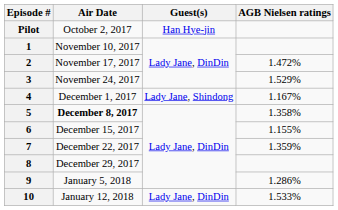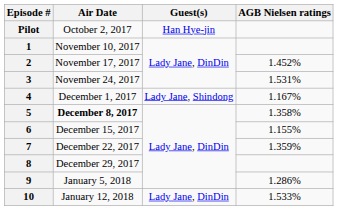 <table class="wikitable" style="text-align:center">
 <tr>
 <th>Episode #</th>
 <th>Air Date</th>
 <th>Guest(s)</th>
 <th>AGB Nielsen ratings</th>
 </tr>
 <tr>
 <th>Pilot</th>
 <td>October 2, 2017</td>
 <td><a href='#'>Han Hye-jin</a></td>
 <td></td>
 </tr>
 <tr>
 <th>1</th>
 <td>November 10, 2017</td>
 <td rowspan =3><a href='#'>Lady Jane</a>, <a href='#'>DinDin</a></td>
 <td></td>
 </tr>
 <tr>
 <th>2</th>
 <td>November 17, 2017</td>
-<td>1.472%</td>
+<td>1.452%</td>
 </tr>
 <tr>
 <th>3</th>
 <td>November 24, 2017</td>
-<td>1.529%</td>
+<td>1.531%</td>
 </tr>
 <tr>
 <th>4</th>
 <td>December 1, 2017</td>
 <td><a href='#'>Lady Jane</a>, <a href='#'>Shindong</a></td>
 <td>1.167%</td>
 </tr>
 <tr>
 <th>5</th>
 <td><strong>December 8, 2017</strong></td>
 <td rowspan =5><a href='#'>Lady Jane</a>, <a href='#'>DinDin</a></td>
 <td>1.358%</td>
 </tr>
 <tr>
 <th>6</th>
 <td>December 15, 2017</td>
 <td>1.155%</td>
 </tr>
 <tr>
 <th>7</th>
 <td>December 22, 2017</td>
 <td>1.359%</td>
 </tr>
 <tr>
 <th>8</th>
 <td>December 29, 2017</td>
 <td></td>
 </tr>
 <tr>
 <th>9</th>
 <td>January 5, 2018</td>
 <td>1.286%</td>
 </tr>
 <tr>
 <th>10</th>
 <td>January 12, 2018</td>
 <td><a href='#'>Lady Jane</a>, <a href='#'>DinDin</a></td>
 <td>1.533%</td>
 </tr>
 </table>
